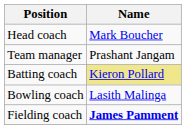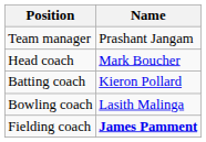 <table class="wikitable">
 <tr>
 <th>Position</th>
 <th>Name</th>
 </tr>
 <tr>
+<td>Team manager</td>
+<td>Prashant Jangam</td>
+</tr>
+<tr>
 <td>Head coach</td>
 <td><a href='#'>Mark Boucher</a></td>
 </tr>
 <tr>
-<td>Team manager</td>
-<td>Prashant Jangam</td>
-</tr>
-<tr>
 <td>Batting coach</td>
-<td style="background: khaki;"><a href='#'>Kieron Pollard</a></td>
+<td><a href='#'>Kieron Pollard</a></td>
 </tr>
 <tr>
 <td>Bowling coach</td>
 <td><a href='#'>Lasith Malinga</a></td>
 </tr>
 <tr>
 <td>Fielding coach</td>
 <td><strong><a href='#'>James Pamment</a></strong></td>
 </tr>
 </table>
